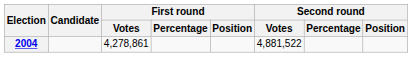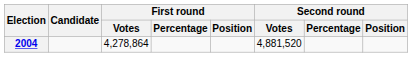 <table class=wikitable width=100%>
 <tr>
 <th rowspan=2>Election</th>
 <th rowspan=2>Candidate</th>
 <th colspan=3>First round</th>
 <th colspan=3>Second round</th>
 </tr>
 <tr>
 <th>Votes</th>
 <th>Percentage</th>
 <th>Position</th>
 <th>Votes</th>
 <th>Percentage</th>
 <th>Position</th>
 </tr>
 <tr align=center>
 <th><a href='#'>2004</a></th>
 <td></td>
-<td>4,278,861</td>
+<td>4,278,864</td>
 <td></td>
 <td></td>
-<td>4,881,522</td>
+<td>4,881,520</td>
 <td></td>
 <td></td>
 </tr>
 </table>
